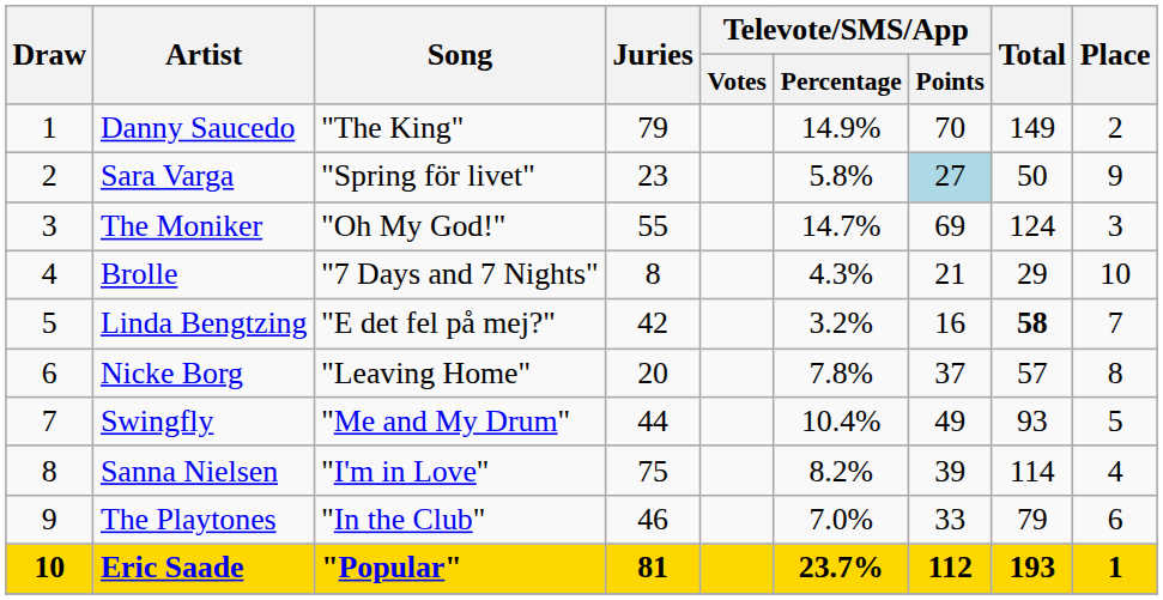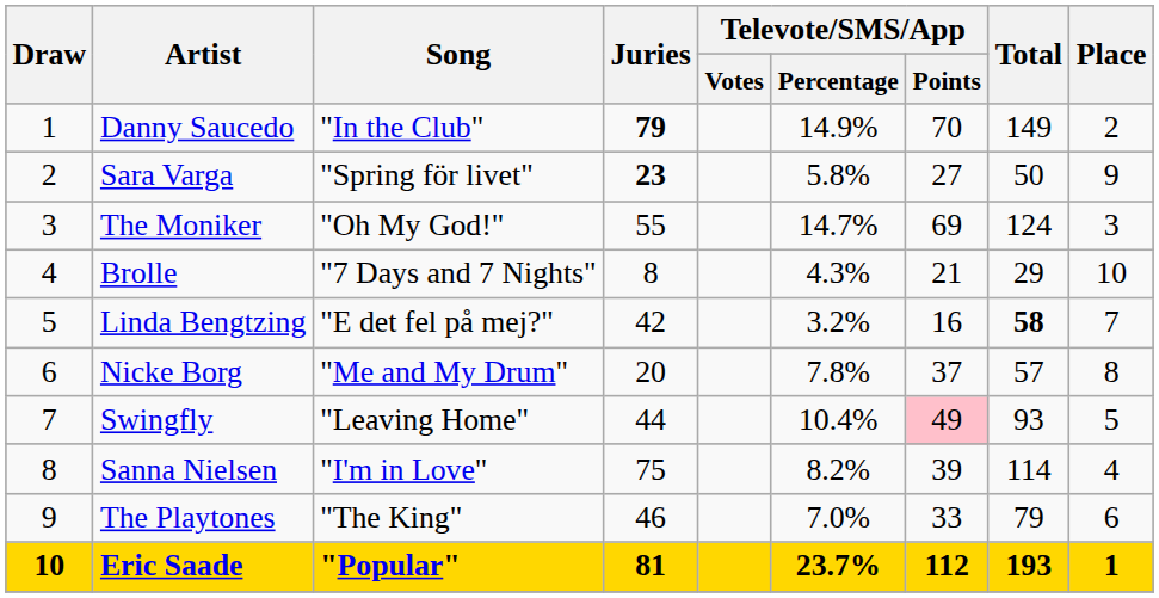 <table class="sortable wikitable" style="margin: 1em auto 1em auto; text-align:center;">
 <tr>
 <th rowspan="2">Draw</th>
 <th rowspan="2">Artist</th>
 <th rowspan="2">Song</th>
 <th rowspan="2">Juries</th>
 <th colspan="3">Televote/SMS/App</th>
 <th rowspan="2">Total</th>
 <th rowspan="2">Place</th>
 </tr>
 <tr>
 <th><small>Votes</small></th>
 <th><small>Percentage</small></th>
 <th><small>Points</small></th>
 </tr>
 <tr>
 <td>1</td>
 <td align="left"><a href='#'>Danny Saucedo</a></td>
-<td align="left">"The King"</td>
-<td>79</td>
+<td align="left">"<a href='#'>In the Club</a>"</td>
+<td><strong>79</strong></td>
 <td></td>
 <td>14.9%</td>
 <td>70</td>
 <td>149</td>
 <td>2</td>
 </tr>
 <tr>
 <td>2</td>
 <td align="left"><a href='#'>Sara Varga</a></td>
 <td align="left">"Spring för livet"</td>
-<td>23</td>
+<td><strong>23</strong></td>
 <td></td>
 <td>5.8%</td>
-<td style="background: lightblue;">27</td>
+<td>27</td>
 <td>50</td>
 <td>9</td>
 </tr>
 <tr>
 <td>3</td>
 <td align="left"><a href='#'>The Moniker</a></td>
 <td align="left">"Oh My God!"</td>
 <td>55</td>
 <td></td>
 <td>14.7%</td>
 <td>69</td>
 <td>124</td>
 <td>3</td>
 </tr>
 <tr>
 <td>4</td>
 <td align="left"><a href='#'>Brolle</a></td>
 <td align="left">"7 Days and 7 Nights"</td>
 <td>8</td>
 <td></td>
 <td>4.3%</td>
 <td>21</td>
 <td>29</td>
 <td>10</td>
 </tr>
 <tr>
 <td>5</td>
 <td align="left"><a href='#'>Linda Bengtzing</a></td>
 <td align="left">"E det fel på mej?"</td>
 <td>42</td>
 <td></td>
 <td>3.2%</td>
 <td>16</td>
 <td><strong>58</strong></td>
 <td>7</td>
 </tr>
 <tr>
 <td>6</td>
 <td align="left"><a href='#'>Nicke Borg</a></td>
-<td align="left">"Leaving Home"</td>
+<td align="left">"<a href='#'>Me and My Drum</a>"</td>
 <td>20</td>
 <td></td>
 <td>7.8%</td>
 <td>37</td>
 <td>57</td>
 <td>8</td>
 </tr>
 <tr>
 <td>7</td>
 <td align="left"><a href='#'>Swingfly</a></td>
-<td align="left">"<a href='#'>Me and My Drum</a>"</td>
+<td align="left">"Leaving Home"</td>
 <td>44</td>
 <td></td>
 <td>10.4%</td>
-<td>49</td>
+<td style="background: pink;">49</td>
 <td>93</td>
 <td>5</td>
 </tr>
 <tr>
 <td>8</td>
 <td align="left"><a href='#'>Sanna Nielsen</a></td>
 <td align="left">"<a href='#'>I'm in Love</a>"</td>
 <td>75</td>
 <td></td>
 <td>8.2%</td>
 <td>39</td>
 <td>114</td>
 <td>4</td>
 </tr>
 <tr>
 <td>9</td>
 <td align="left"><a href='#'>The Playtones</a></td>
-<td align="left">"<a href='#'>In the Club</a>"</td>
+<td align="left">"The King"</td>
 <td>46</td>
 <td></td>
 <td>7.0%</td>
 <td>33</td>
 <td>79</td>
 <td>6</td>
 </tr>
 <tr style="font-weight:bold;background:gold;">
 <td><strong>10</strong></td>
 <td align="left"><strong><a href='#'>Eric Saade</a></strong></td>
 <td align="left"><strong>"<a href='#'>Popular</a>"</strong></td>
 <td><strong>81</strong></td>
 <td></td>
 <td>23.7%</td>
 <td><strong>112</strong></td>
 <td><strong>193</strong></td>
 <td><strong>1</strong></td>
 </tr>
 <tr>
 </tr>
 </table>
